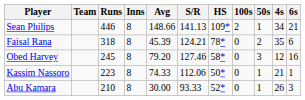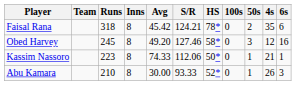 <table class="wikitable">
 <tr>
 <th>Player</th>
 <th>Team</th>
 <th>Runs</th>
 <th>Inns</th>
 <th>Avg</th>
 <th>S/R</th>
 <th>HS</th>
 <th>100s</th>
 <th>50s</th>
 <th>4s</th>
 <th>6s</th>
 </tr>
 <tr>
-<td><a href='#'>Sean Philips</a></td>
-<td></td>
-<td>446</td>
-<td>8</td>
-<td>148.66</td>
-<td>141.13</td>
-<td>109<a href='#'>*</a></td>
-<td>2</td>
-<td>1</td>
-<td>34</td>
-<td>21</td>
-</tr>
-<tr>
 <td><a href='#'>Faisal Rana</a></td>
 <td></td>
 <td>318</td>
 <td>8</td>
-<td>45.39</td>
+<td>45.42</td>
 <td>124.21</td>
 <td>78<a href='#'>*</a></td>
 <td>0</td>
 <td>2</td>
 <td>35</td>
 <td>6</td>
 </tr>
 <tr>
 <td><a href='#'>Obed Harvey</a></td>
 <td></td>
 <td>245</td>
 <td>8</td>
-<td>79.20</td>
+<td>49.20</td>
 <td>127.46</td>
 <td>58<a href='#'>*</a></td>
 <td>0</td>
 <td>3</td>
 <td>12</td>
 <td>16</td>
 </tr>
 <tr>
 <td><a href='#'>Kassim Nassoro</a></td>
 <td></td>
 <td>223</td>
 <td>8</td>
 <td>74.33</td>
 <td>112.06</td>
 <td>50<a href='#'>*</a></td>
 <td>0</td>
 <td>1</td>
 <td>21</td>
 <td>1</td>
 </tr>
 <tr>
 <td><a href='#'>Abu Kamara</a></td>
 <td></td>
 <td>210</td>
 <td>8</td>
 <td>30.00</td>
 <td>93.33</td>
 <td>52<a href='#'>*</a></td>
 <td>0</td>
 <td>1</td>
 <td>26</td>
 <td>3</td>
 </tr>
 </table>
